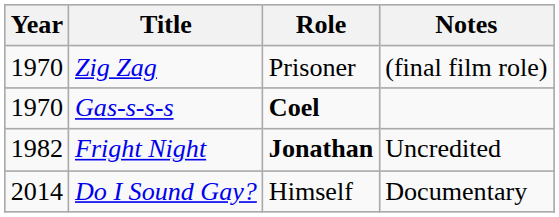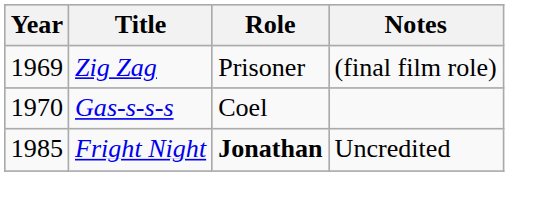 <table class="wikitable">
 <tr>
 <th>Year</th>
 <th>Title</th>
 <th>Role</th>
 <th>Notes</th>
 </tr>
 <tr>
-<td>1970</td>
+<td>1969</td>
 <td><em><a href='#'>Zig Zag</a></em></td>
 <td>Prisoner</td>
 <td>(final film role)</td>
 </tr>
 <tr>
 <td>1970</td>
 <td><em><a href='#'>Gas-s-s-s</a></em></td>
-<td><strong>Coel</strong></td>
+<td>Coel</td>
 <td></td>
 </tr>
 <tr>
-<td>1982</td>
+<td>1985</td>
 <td><em><a href='#'>Fright Night</a></em></td>
 <td><strong>Jonathan</strong></td>
 <td>Uncredited</td>
 </tr>
-<tr>
-<td>2014</td>
-<td><em><a href='#'>Do I Sound Gay?</a></em></td>
-<td>Himself</td>
-<td>Documentary</td>
-</tr>
 </table>
